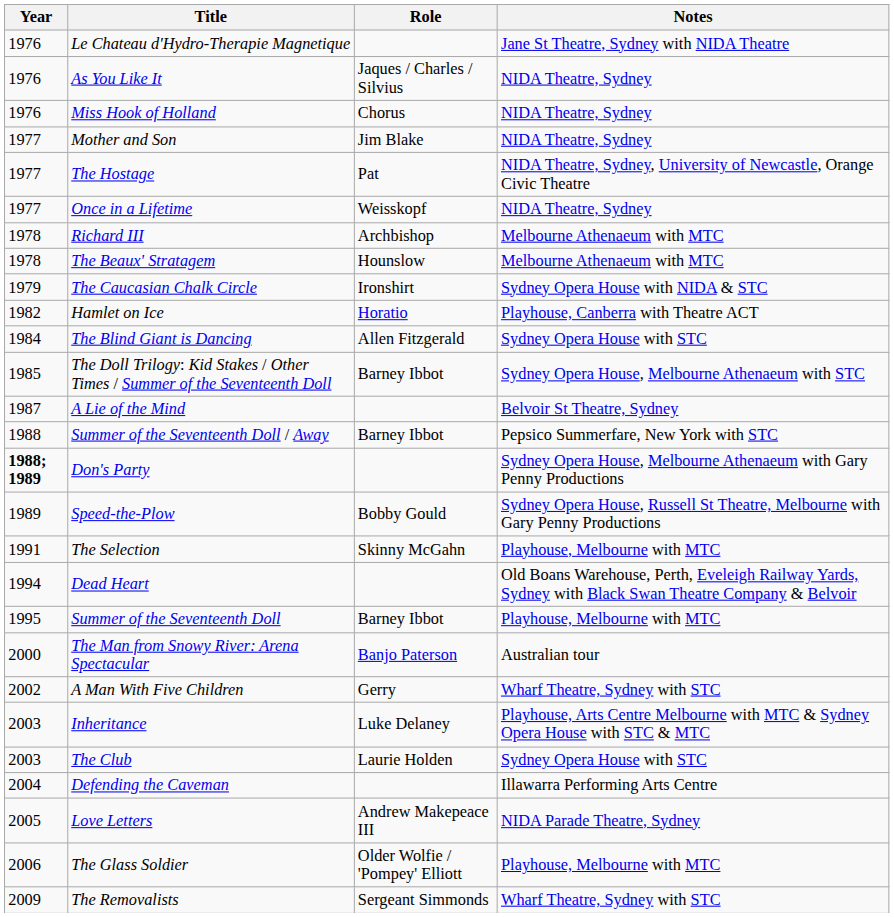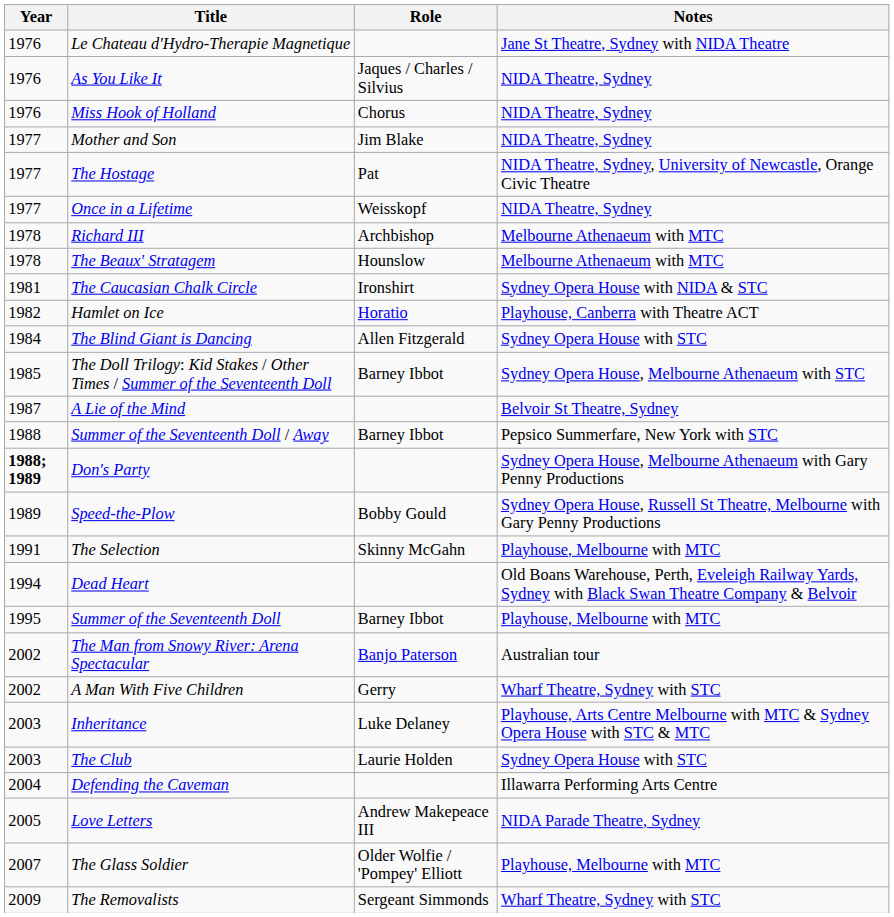 <table class="wikitable">
 <tr>
 <th>Year</th>
 <th>Title</th>
 <th>Role</th>
 <th>Notes</th>
 </tr>
 <tr>
 <td>1976</td>
 <td><em>Le Chateau d'Hydro-Therapie Magnetique</em></td>
 <td></td>
 <td><a href='#'>Jane St Theatre, Sydney</a> with <a href='#'>NIDA Theatre</a></td>
 </tr>
 <tr>
 <td>1976</td>
 <td><em><a href='#'>As You Like It</a></em></td>
 <td>Jaques / Charles / Silvius</td>
 <td><a href='#'>NIDA Theatre, Sydney</a></td>
 </tr>
 <tr>
 <td>1976</td>
 <td><em><a href='#'>Miss Hook of Holland</a></em></td>
 <td>Chorus</td>
 <td><a href='#'>NIDA Theatre, Sydney</a></td>
 </tr>
 <tr>
 <td>1977</td>
 <td><em>Mother and Son</em></td>
 <td>Jim Blake</td>
 <td><a href='#'>NIDA Theatre, Sydney</a></td>
 </tr>
 <tr>
 <td>1977</td>
 <td><em><a href='#'>The Hostage</a></em></td>
 <td>Pat</td>
 <td><a href='#'>NIDA Theatre, Sydney</a>, <a href='#'>University of Newcastle</a>, Orange Civic Theatre</td>
 </tr>
 <tr>
 <td>1977</td>
 <td><em><a href='#'>Once in a Lifetime</a></em></td>
 <td>Weisskopf</td>
 <td><a href='#'>NIDA Theatre, Sydney</a></td>
 </tr>
 <tr>
 <td>1978</td>
 <td><em><a href='#'>Richard III</a></em></td>
 <td>Archbishop</td>
 <td><a href='#'>Melbourne Athenaeum</a> with <a href='#'>MTC</a></td>
 </tr>
 <tr>
 <td>1978</td>
 <td><em><a href='#'>The Beaux' Stratagem</a></em></td>
 <td>Hounslow</td>
 <td><a href='#'>Melbourne Athenaeum</a> with <a href='#'>MTC</a></td>
 </tr>
 <tr>
-<td>1979</td>
+<td>1981</td>
 <td><em><a href='#'>The Caucasian Chalk Circle</a></em></td>
 <td>Ironshirt</td>
 <td><a href='#'>Sydney Opera House</a> with <a href='#'>NIDA</a> & <a href='#'>STC</a></td>
 </tr>
 <tr>
 <td>1982</td>
 <td><em>Hamlet on Ice</em></td>
 <td><a href='#'>Horatio</a></td>
 <td><a href='#'>Playhouse, Canberra</a> with Theatre ACT</td>
 </tr>
 <tr>
 <td>1984</td>
 <td><em><a href='#'>The Blind Giant is Dancing</a></em></td>
 <td>Allen Fitzgerald</td>
 <td><a href='#'>Sydney Opera House</a> with <a href='#'>STC</a></td>
 </tr>
 <tr>
 <td>1985</td>
 <td><em>The Doll Trilogy</em>: <em>Kid Stakes</em> / <em>Other Times</em> / <em><a href='#'>Summer of the Seventeenth Doll</a></em></td>
 <td>Barney Ibbot</td>
 <td><a href='#'>Sydney Opera House</a>, <a href='#'>Melbourne Athenaeum</a> with <a href='#'>STC</a></td>
 </tr>
 <tr>
 <td>1987</td>
 <td><em><a href='#'>A Lie of the Mind</a></em></td>
 <td></td>
 <td><a href='#'>Belvoir St Theatre, Sydney</a></td>
 </tr>
 <tr>
 <td>1988</td>
 <td><em><a href='#'>Summer of the Seventeenth Doll</a></em> / <em><a href='#'>Away</a></em></td>
 <td>Barney Ibbot</td>
 <td>Pepsico Summerfare, New York with <a href='#'>STC</a></td>
 </tr>
 <tr>
 <td><strong>1988; 1989</strong></td>
 <td><em><a href='#'>Don's Party</a></em></td>
 <td></td>
 <td><a href='#'>Sydney Opera House</a>, <a href='#'>Melbourne Athenaeum</a> with Gary Penny Productions</td>
 </tr>
 <tr>
 <td>1989</td>
 <td><em><a href='#'>Speed-the-Plow</a></em></td>
 <td>Bobby Gould</td>
 <td><a href='#'>Sydney Opera House</a>, <a href='#'>Russell St Theatre, Melbourne</a> with Gary Penny Productions</td>
 </tr>
 <tr>
 <td>1991</td>
 <td><em>The Selection</em></td>
 <td>Skinny McGahn</td>
 <td><a href='#'>Playhouse, Melbourne</a> with <a href='#'>MTC</a></td>
 </tr>
 <tr>
 <td>1994</td>
 <td><em><a href='#'>Dead Heart</a></em></td>
 <td></td>
 <td>Old Boans Warehouse, Perth, <a href='#'>Eveleigh Railway Yards, Sydney</a> with <a href='#'>Black Swan Theatre Company</a> & <a href='#'>Belvoir</a></td>
 </tr>
 <tr>
 <td>1995</td>
 <td><em><a href='#'>Summer of the Seventeenth Doll</a></em></td>
 <td>Barney Ibbot</td>
 <td><a href='#'>Playhouse, Melbourne</a> with <a href='#'>MTC</a></td>
 </tr>
 <tr>
-<td>2000</td>
+<td>2002</td>
 <td><em><a href='#'>The Man from Snowy River: Arena Spectacular</a></em></td>
 <td><a href='#'>Banjo Paterson</a></td>
 <td>Australian tour</td>
 </tr>
 <tr>
 <td>2002</td>
 <td><em>A Man With Five Children</em></td>
 <td>Gerry</td>
 <td><a href='#'>Wharf Theatre, Sydney</a> with <a href='#'>STC</a></td>
 </tr>
 <tr>
 <td>2003</td>
 <td><em><a href='#'>Inheritance</a></em></td>
 <td>Luke Delaney</td>
 <td><a href='#'>Playhouse, Arts Centre Melbourne</a> with <a href='#'>MTC</a> & <a href='#'>Sydney Opera House</a> with <a href='#'>STC</a> & <a href='#'>MTC</a></td>
 </tr>
 <tr>
 <td>2003</td>
 <td><em><a href='#'>The Club</a></em></td>
 <td>Laurie Holden</td>
 <td><a href='#'>Sydney Opera House</a> with <a href='#'>STC</a></td>
 </tr>
 <tr>
 <td>2004</td>
 <td><em><a href='#'>Defending the Caveman</a></em></td>
 <td></td>
 <td>Illawarra Performing Arts Centre</td>
 </tr>
 <tr>
 <td>2005</td>
 <td><em><a href='#'>Love Letters</a></em></td>
 <td>Andrew Makepeace III</td>
 <td><a href='#'>NIDA Parade Theatre, Sydney</a></td>
 </tr>
 <tr>
-<td>2006</td>
+<td>2007</td>
 <td><em>The Glass Soldier</em></td>
 <td>Older Wolfie / 'Pompey' Elliott</td>
 <td><a href='#'>Playhouse, Melbourne</a> with <a href='#'>MTC</a></td>
 </tr>
 <tr>
 <td>2009</td>
 <td><em>The Removalists</em></td>
 <td>Sergeant Simmonds</td>
 <td><a href='#'>Wharf Theatre, Sydney</a> with <a href='#'>STC</a></td>
 </tr>
 </table>
